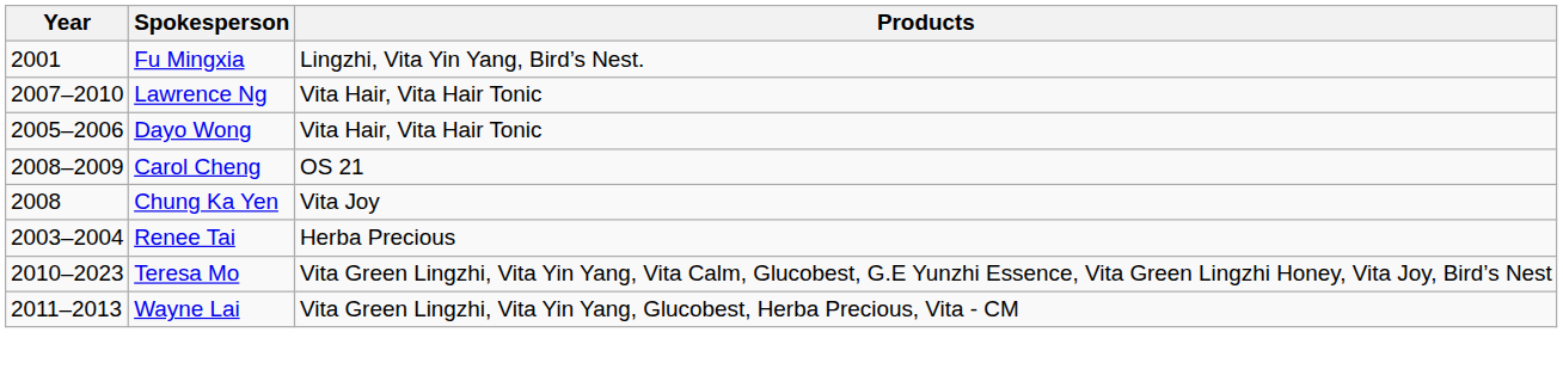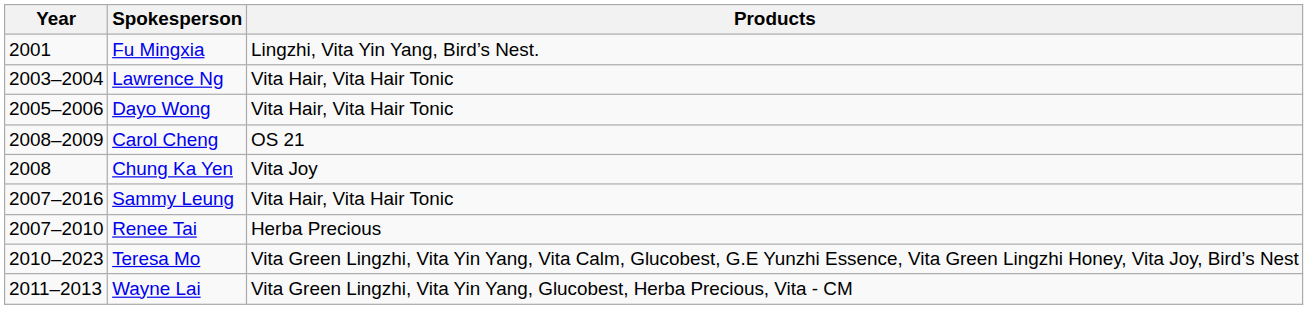 <table class="wikitable">
 <tr>
 <th>Year</th>
 <th>Spokesperson</th>
 <th>Products</th>
 </tr>
 <tr>
 <td>2001</td>
 <td><a href='#'>Fu Mingxia</a></td>
 <td>Lingzhi, Vita Yin Yang, Bird’s Nest.</td>
 </tr>
 <tr>
-<td>2007–2010</td>
+<td>2003–2004</td>
 <td><a href='#'>Lawrence Ng</a></td>
 <td>Vita Hair, Vita Hair Tonic</td>
 </tr>
 <tr>
 <td>2005–2006</td>
 <td><a href='#'>Dayo Wong</a></td>
 <td>Vita Hair, Vita Hair Tonic</td>
 </tr>
 <tr>
 <td>2008–2009</td>
 <td><a href='#'>Carol Cheng</a></td>
 <td>OS 21</td>
 </tr>
 <tr>
 <td>2008</td>
 <td><a href='#'>Chung Ka Yen</a></td>
 <td>Vita Joy</td>
 </tr>
 <tr>
-<td>2003–2004</td>
+<td>2007–2016</td>
+<td><a href='#'>Sammy Leung</a></td>
+<td>Vita Hair, Vita Hair Tonic</td>
+</tr>
+<tr>
+<td>2007–2010</td>
 <td><a href='#'>Renee Tai</a></td>
 <td>Herba Precious</td>
 </tr>
 <tr>
 <td>2010–2023</td>
 <td><a href='#'>Teresa Mo</a></td>
 <td>Vita Green Lingzhi, Vita Yin Yang, Vita Calm, Glucobest, G.E Yunzhi Essence, Vita Green Lingzhi Honey, Vita Joy, Bird’s Nest</td>
 </tr>
 <tr>
 <td>2011–2013</td>
 <td><a href='#'>Wayne Lai</a></td>
 <td>Vita Green Lingzhi, Vita Yin Yang, Glucobest, Herba Precious, Vita - CM</td>
 </tr>
 </table>
